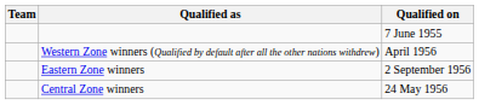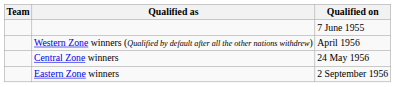 <table class="wikitable sortable" style="text-align:left;">
 <tr>
 <th>Team</th>
 <th>Qualified as</th>
 <th>Qualified on</th>
 </tr>
 <tr>
 <td></td>
 <td></td>
 <td>7 June 1955</td>
 </tr>
 <tr>
 <td></td>
 <td><a href='#'>Western Zone</a> winners (<small><em>Qualified by default after all the other nations withdrew</em></small>)</td>
 <td>April 1956</td>
 </tr>
 <tr>
 <td></td>
+<td><a href='#'>Central Zone</a> winners</td>
+<td>24 May 1956</td>
+</tr>
+<tr>
+<td></td>
 <td><a href='#'>Eastern Zone</a> winners</td>
 <td>2 September 1956</td>
 </tr>
-<tr>
-<td></td>
-<td><a href='#'>Central Zone</a> winners</td>
-<td>24 May 1956</td>
-</tr>
 </table>
